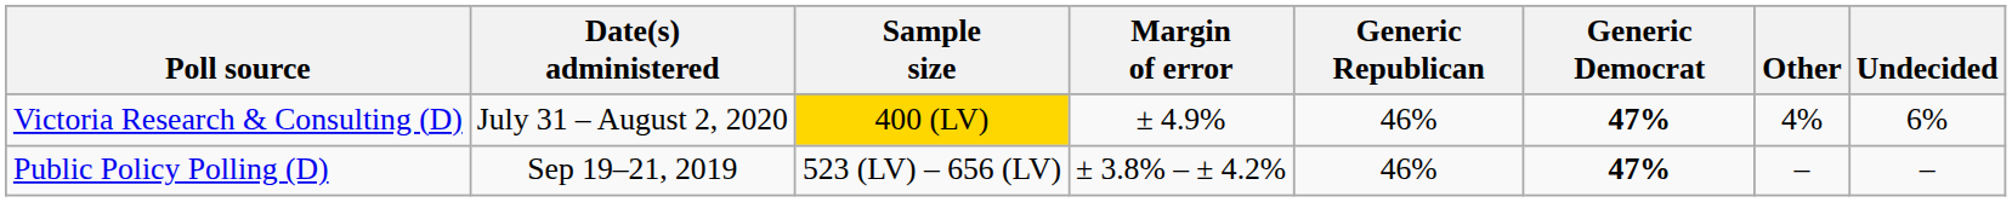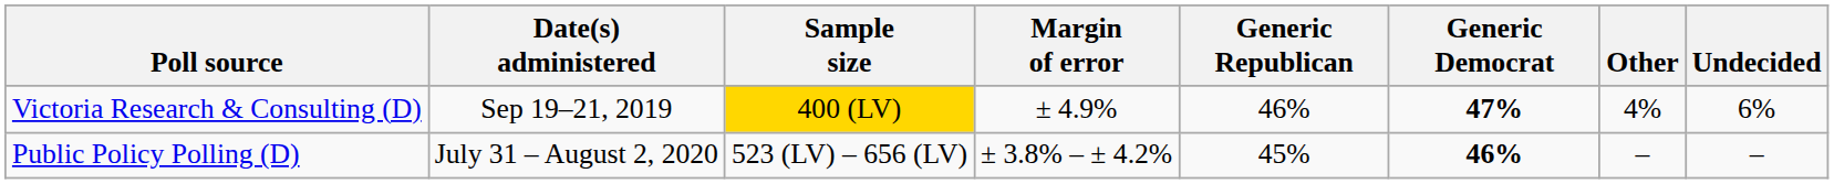 <table class="wikitable" style="font-size:90%;text-align:center;">
 <tr valign=bottom>
 <th>Poll source</th>
 <th>Date(s)<br>administered</th>
 <th>Sample<br>size</th>
 <th>Margin<br>of error</th>
 <th style="width:100px;">Generic<br>Republican</th>
 <th style="width:100px;">Generic<br>Democrat</th>
 <th>Other</th>
 <th>Undecided</th>
 </tr>
 <tr>
 <td style="text-align:left;"><a href='#'>Victoria Research & Consulting (D)</a></td>
-<td>July 31 – August 2, 2020</td>
+<td>Sep 19–21, 2019</td>
 <td style="background: gold;">400 (LV)</td>
 <td>± 4.9%</td>
 <td>46%</td>
 <td><strong>47%</strong></td>
 <td>4%</td>
 <td>6%</td>
 </tr>
 <tr>
 <td style="text-align:left;"><a href='#'>Public Policy Polling (D)</a></td>
-<td>Sep 19–21, 2019</td>
+<td>July 31 – August 2, 2020</td>
 <td>523 (LV) – 656 (LV)</td>
 <td>± 3.8% – ± 4.2%</td>
-<td>46%</td>
-<td><strong>47%</strong></td>
+<td>45%</td>
+<td><strong>46%</strong></td>
 <td>–</td>
 <td>–</td>
 </tr>
 </table>
